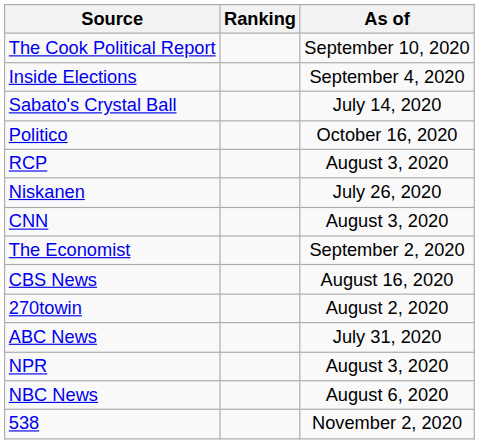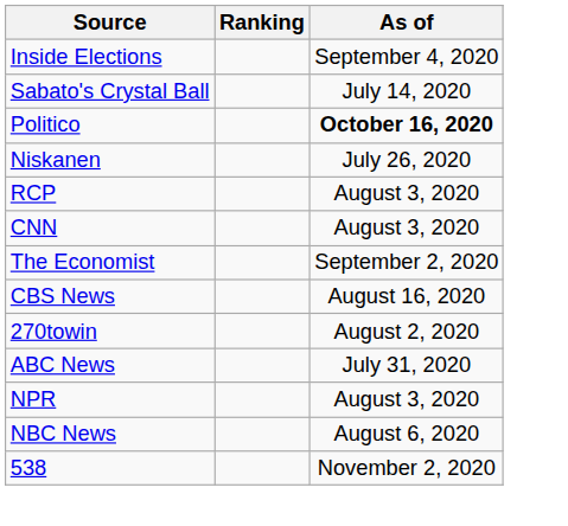 <table class="wikitable" style="text-align:center">
 <tr>
 <th>Source</th>
 <th>Ranking</th>
 <th>As of</th>
-</tr>
-<tr>
-<td align="left"><a href='#'>The Cook Political Report</a></td>
-<td></td>
-<td>September 10, 2020</td>
 </tr>
 <tr>
 <td align="left"><a href='#'>Inside Elections</a></td>
 <td></td>
 <td>September 4, 2020</td>
 </tr>
 <tr>
 <td align="left"><a href='#'>Sabato's Crystal Ball</a></td>
 <td></td>
 <td>July 14, 2020</td>
 </tr>
 <tr>
 <td align="left"><a href='#'>Politico</a></td>
 <td></td>
-<td>October 16, 2020</td>
+<td><strong>October 16, 2020</strong></td>
+</tr>
+<tr>
+<td align="left"><a href='#'>Niskanen</a></td>
+<td></td>
+<td>July 26, 2020</td>
 </tr>
 <tr>
 <td align="left"><a href='#'>RCP</a></td>
 <td></td>
 <td>August 3, 2020</td>
-</tr>
-<tr>
-<td align="left"><a href='#'>Niskanen</a></td>
-<td></td>
-<td>July 26, 2020</td>
 </tr>
 <tr>
 <td align="left"><a href='#'>CNN</a></td>
 <td></td>
 <td>August 3, 2020</td>
 </tr>
 <tr>
 <td align="left"><a href='#'>The Economist</a></td>
 <td></td>
 <td>September 2, 2020</td>
 </tr>
 <tr>
 <td align="left"><a href='#'>CBS News</a></td>
 <td></td>
 <td>August 16, 2020</td>
 </tr>
 <tr>
 <td align="left"><a href='#'>270towin</a></td>
 <td></td>
 <td>August 2, 2020</td>
 </tr>
 <tr>
 <td align="left"><a href='#'>ABC News</a></td>
 <td></td>
 <td>July 31, 2020</td>
 </tr>
 <tr>
 <td align="left"><a href='#'>NPR</a></td>
 <td></td>
 <td>August 3, 2020</td>
 </tr>
 <tr>
 <td align="left"><a href='#'>NBC News</a></td>
 <td></td>
 <td>August 6, 2020</td>
 </tr>
 <tr>
 <td align="left"><a href='#'>538</a></td>
 <td></td>
 <td>November 2, 2020</td>
 </tr>
 </table>
